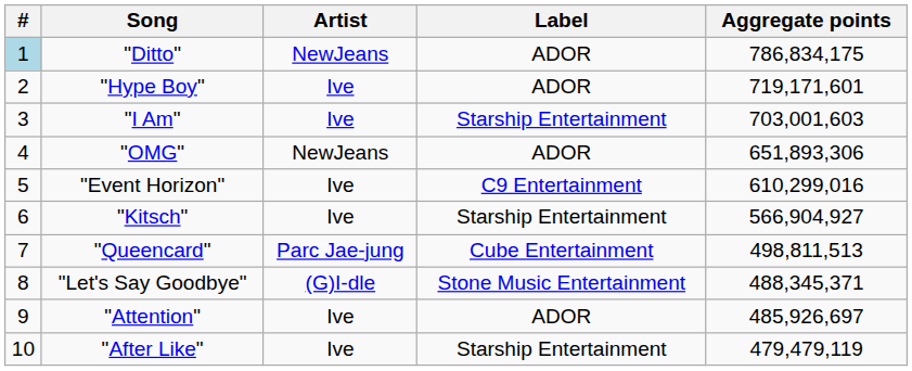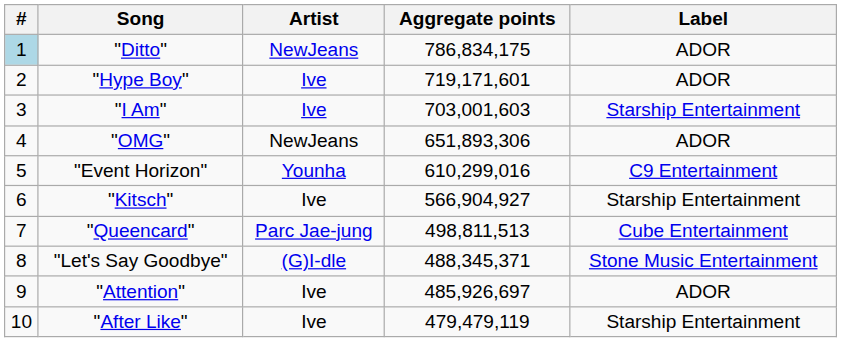 <table class="wikitable" style="text-align: center; width: 700px;">
 <tr>
 <th>#</th>
 <th>Song</th>
 <th>Artist</th>
+<th>Aggregate points</th>
 <th>Label</th>
-<th>Aggregate points</th>
 </tr>
 <tr>
 <td style="background: lightblue;">1</td>
 <td>"<a href='#'>Ditto</a>"</td>
 <td><a href='#'>NewJeans</a></td>
+<td>786,834,175</td>
 <td>ADOR</td>
-<td>786,834,175</td>
 </tr>
 <tr>
 <td>2</td>
 <td>"<a href='#'>Hype Boy</a>"</td>
 <td><a href='#'>Ive</a></td>
+<td>719,171,601</td>
 <td>ADOR</td>
-<td>719,171,601</td>
 </tr>
 <tr>
 <td>3</td>
 <td>"<a href='#'>I Am</a>"</td>
 <td><a href='#'>Ive</a></td>
+<td>703,001,603</td>
 <td><a href='#'>Starship Entertainment</a></td>
-<td>703,001,603</td>
 </tr>
 <tr>
 <td>4</td>
 <td>"<a href='#'>OMG</a>"</td>
 <td>NewJeans</td>
+<td>651,893,306</td>
 <td>ADOR</td>
-<td>651,893,306</td>
 </tr>
 <tr>
 <td>5</td>
 <td>"Event Horizon"</td>
-<td>Ive</td>
+<td><a href='#'>Younha</a></td>
+<td>610,299,016</td>
 <td><a href='#'>C9 Entertainment</a></td>
-<td>610,299,016</td>
 </tr>
 <tr>
 <td>6</td>
 <td>"<a href='#'>Kitsch</a>"</td>
 <td>Ive</td>
+<td>566,904,927</td>
 <td>Starship Entertainment</td>
-<td>566,904,927</td>
 </tr>
 <tr>
 <td>7</td>
 <td>"<a href='#'>Queencard</a>"</td>
 <td><a href='#'>Parc Jae-jung</a></td>
+<td>498,811,513</td>
 <td><a href='#'>Cube Entertainment</a></td>
-<td>498,811,513</td>
 </tr>
 <tr>
 <td>8</td>
 <td>"Let's Say Goodbye"</td>
 <td><a href='#'>(G)I-dle</a></td>
+<td>488,345,371</td>
 <td><a href='#'>Stone Music Entertainment</a></td>
-<td>488,345,371</td>
 </tr>
 <tr>
 <td>9</td>
 <td>"<a href='#'>Attention</a>"</td>
 <td>Ive</td>
+<td>485,926,697</td>
 <td>ADOR</td>
-<td>485,926,697</td>
 </tr>
 <tr>
 <td>10</td>
 <td>"<a href='#'>After Like</a>"</td>
 <td>Ive</td>
+<td>479,479,119</td>
 <td>Starship Entertainment</td>
-<td>479,479,119</td>
 </tr>
 </table>
